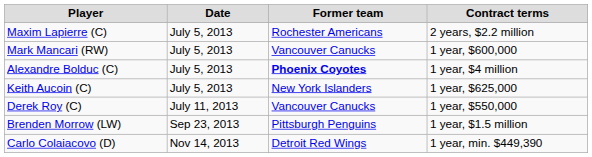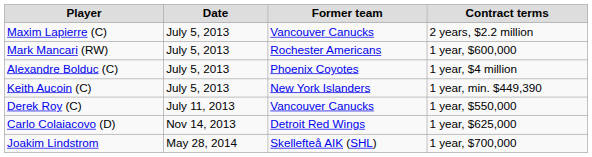 <table class="wikitable" style="border-collapse: collapse; width: 50em; padding: 3;">
 <tr align="center" bgcolor="#dddddd">
 <td><strong>Player</strong></td>
 <td><strong>Date</strong></td>
 <td><strong>Former team</strong></td>
 <td><strong>Contract terms</strong></td>
 </tr>
 <tr>
 <td><a href='#'>Maxim Lapierre</a> (C) </td>
 <td>July 5, 2013</td>
-<td><a href='#'>Rochester Americans</a></td>
+<td><a href='#'>Vancouver Canucks</a></td>
 <td>2 years, $2.2 million</td>
 </tr>
 <tr>
 <td><a href='#'>Mark Mancari</a> (RW) </td>
 <td>July 5, 2013</td>
-<td><a href='#'>Vancouver Canucks</a></td>
+<td><a href='#'>Rochester Americans</a></td>
 <td>1 year, $600,000</td>
 </tr>
 <tr>
 <td><a href='#'>Alexandre Bolduc</a> (C) </td>
 <td>July 5, 2013</td>
-<td><strong><a href='#'>Phoenix Coyotes</a></strong></td>
+<td><a href='#'>Phoenix Coyotes</a></td>
 <td>1 year, $4 million</td>
 </tr>
 <tr>
 <td><a href='#'>Keith Aucoin</a> (C) </td>
 <td>July 5, 2013</td>
 <td><a href='#'>New York Islanders</a></td>
-<td>1 year, $625,000</td>
+<td>1 year, min. $449,390 </td>
 </tr>
 <tr>
 <td><a href='#'>Derek Roy</a> (C) </td>
 <td>July 11, 2013</td>
 <td><a href='#'>Vancouver Canucks</a></td>
 <td>1 year, $550,000</td>
 </tr>
 <tr>
-<td><a href='#'>Brenden Morrow</a> (LW) </td>
-<td>Sep 23, 2013</td>
-<td><a href='#'>Pittsburgh Penguins</a></td>
-<td>1 year, $1.5 million</td>
-</tr>
-<tr>
 <td><a href='#'>Carlo Colaiacovo</a> (D) </td>
 <td>Nov 14, 2013</td>
 <td><a href='#'>Detroit Red Wings</a></td>
-<td>1 year, min. $449,390 </td>
+<td>1 year, $625,000</td>
+</tr>
+<tr>
+<td><a href='#'>Joakim Lindstrom</a></td>
+<td>May 28, 2014</td>
+<td><a href='#'>Skellefteå AIK</a> (<a href='#'>SHL</a>)</td>
+<td>1 year, $700,000 </td>
 </tr>
 </table>
